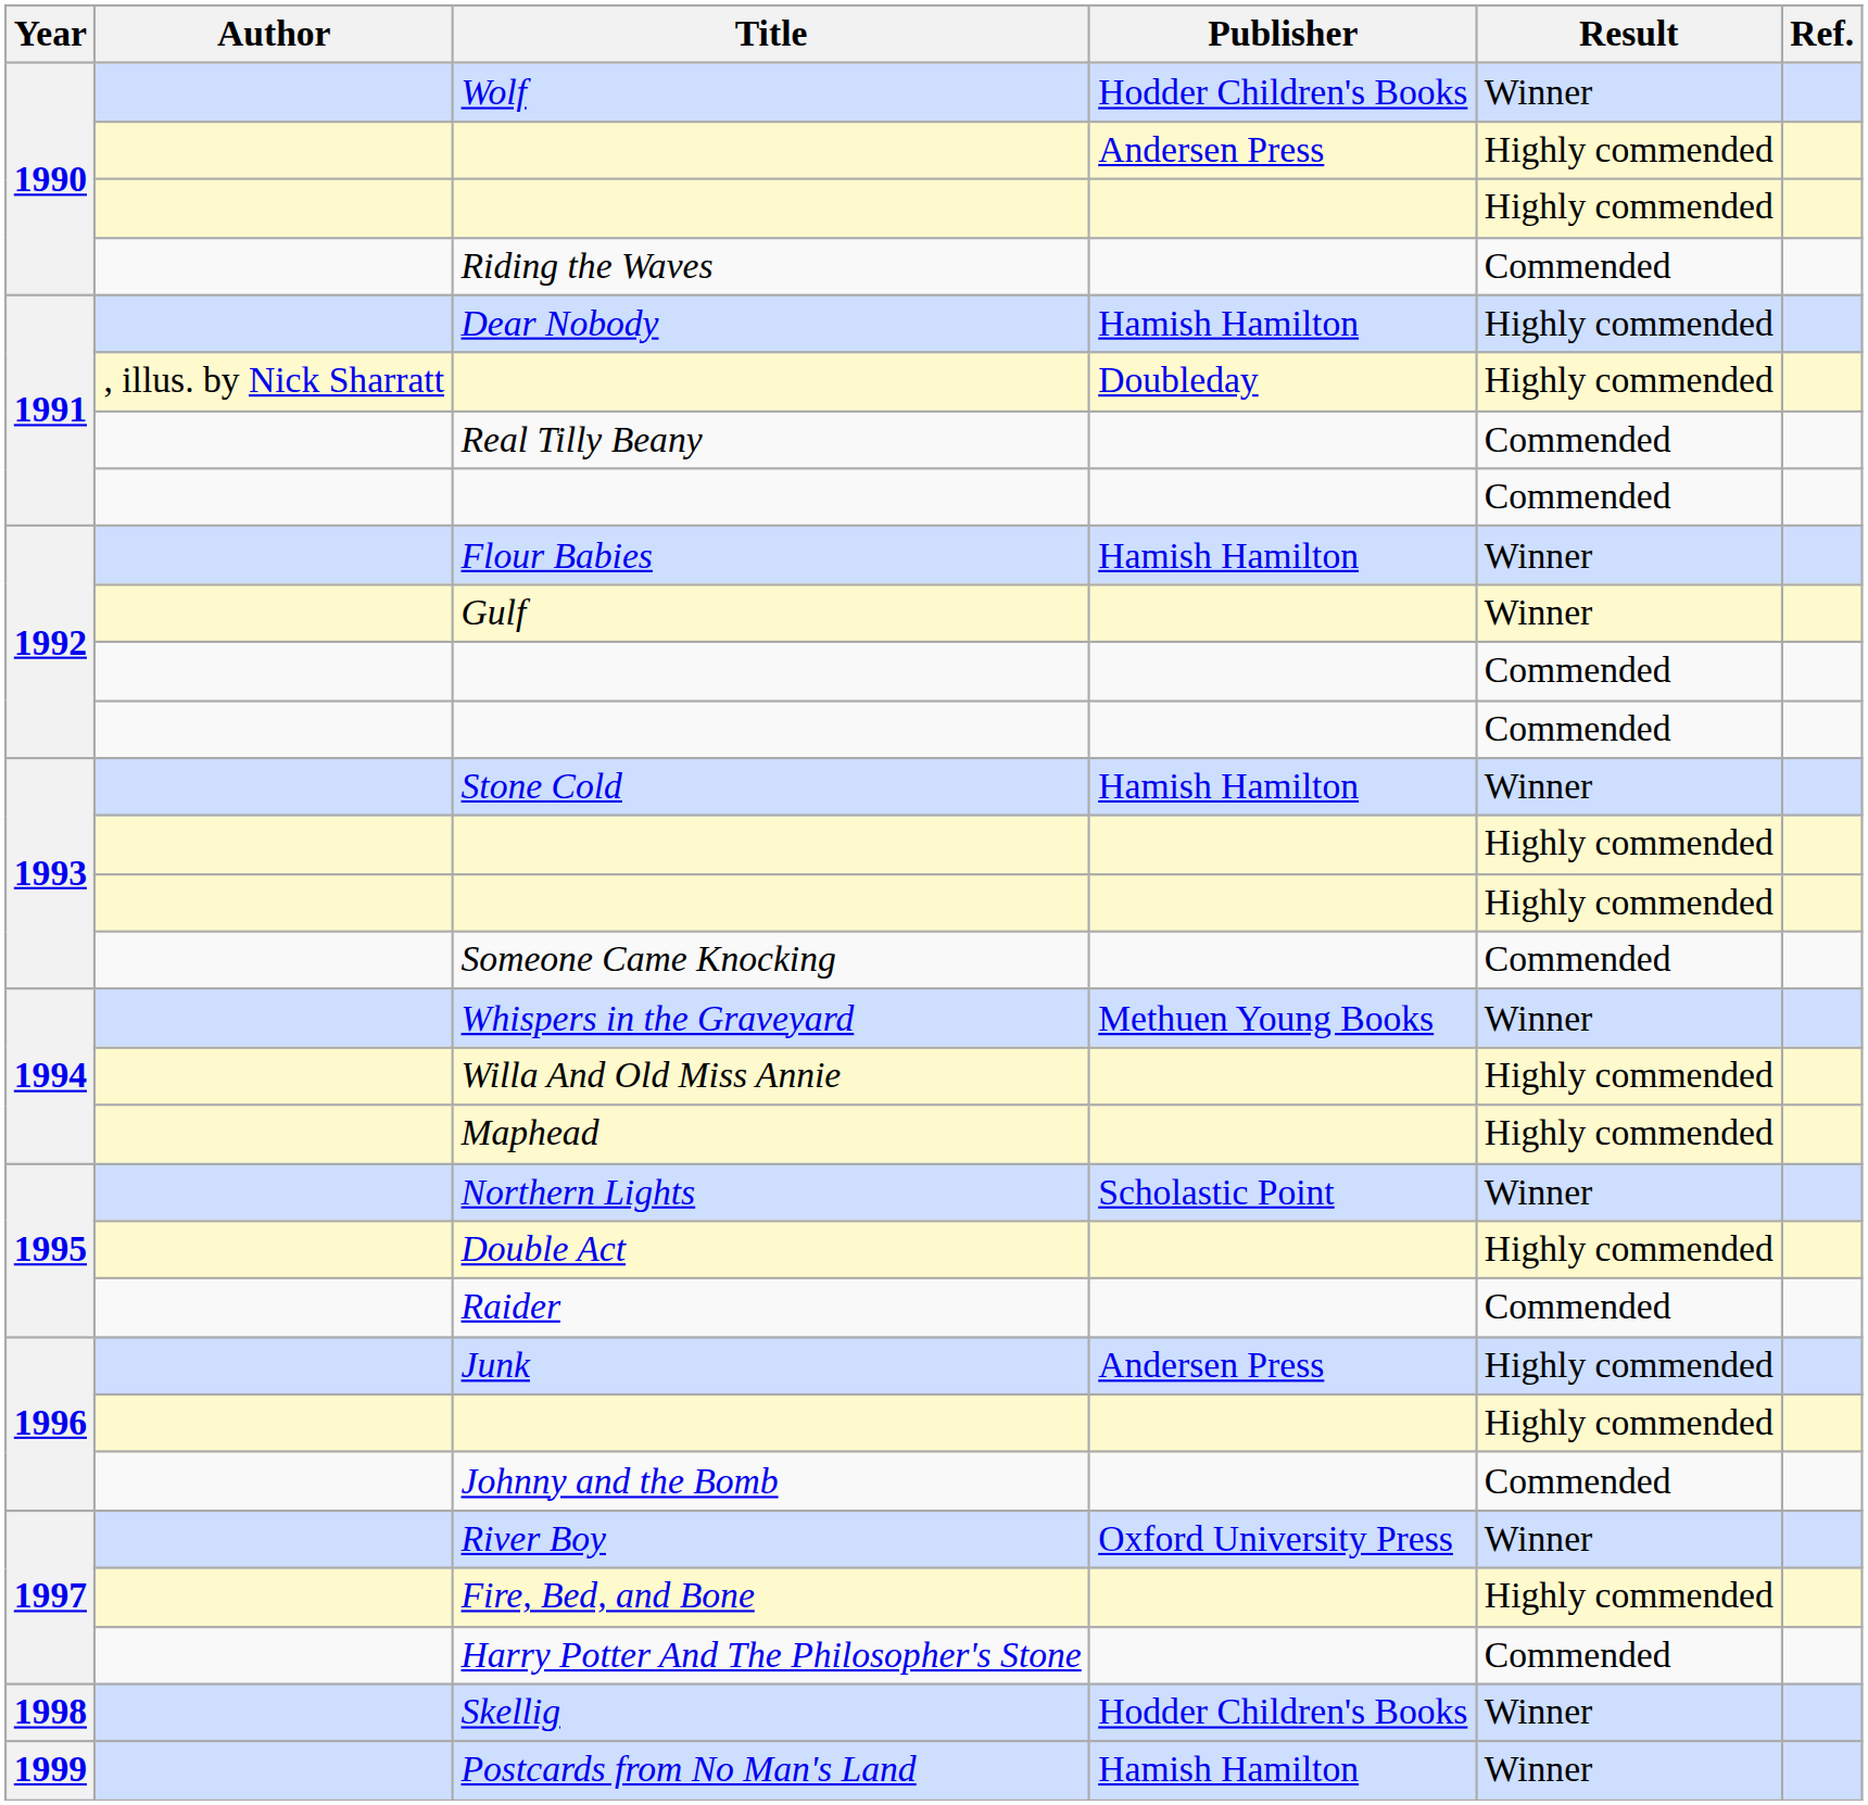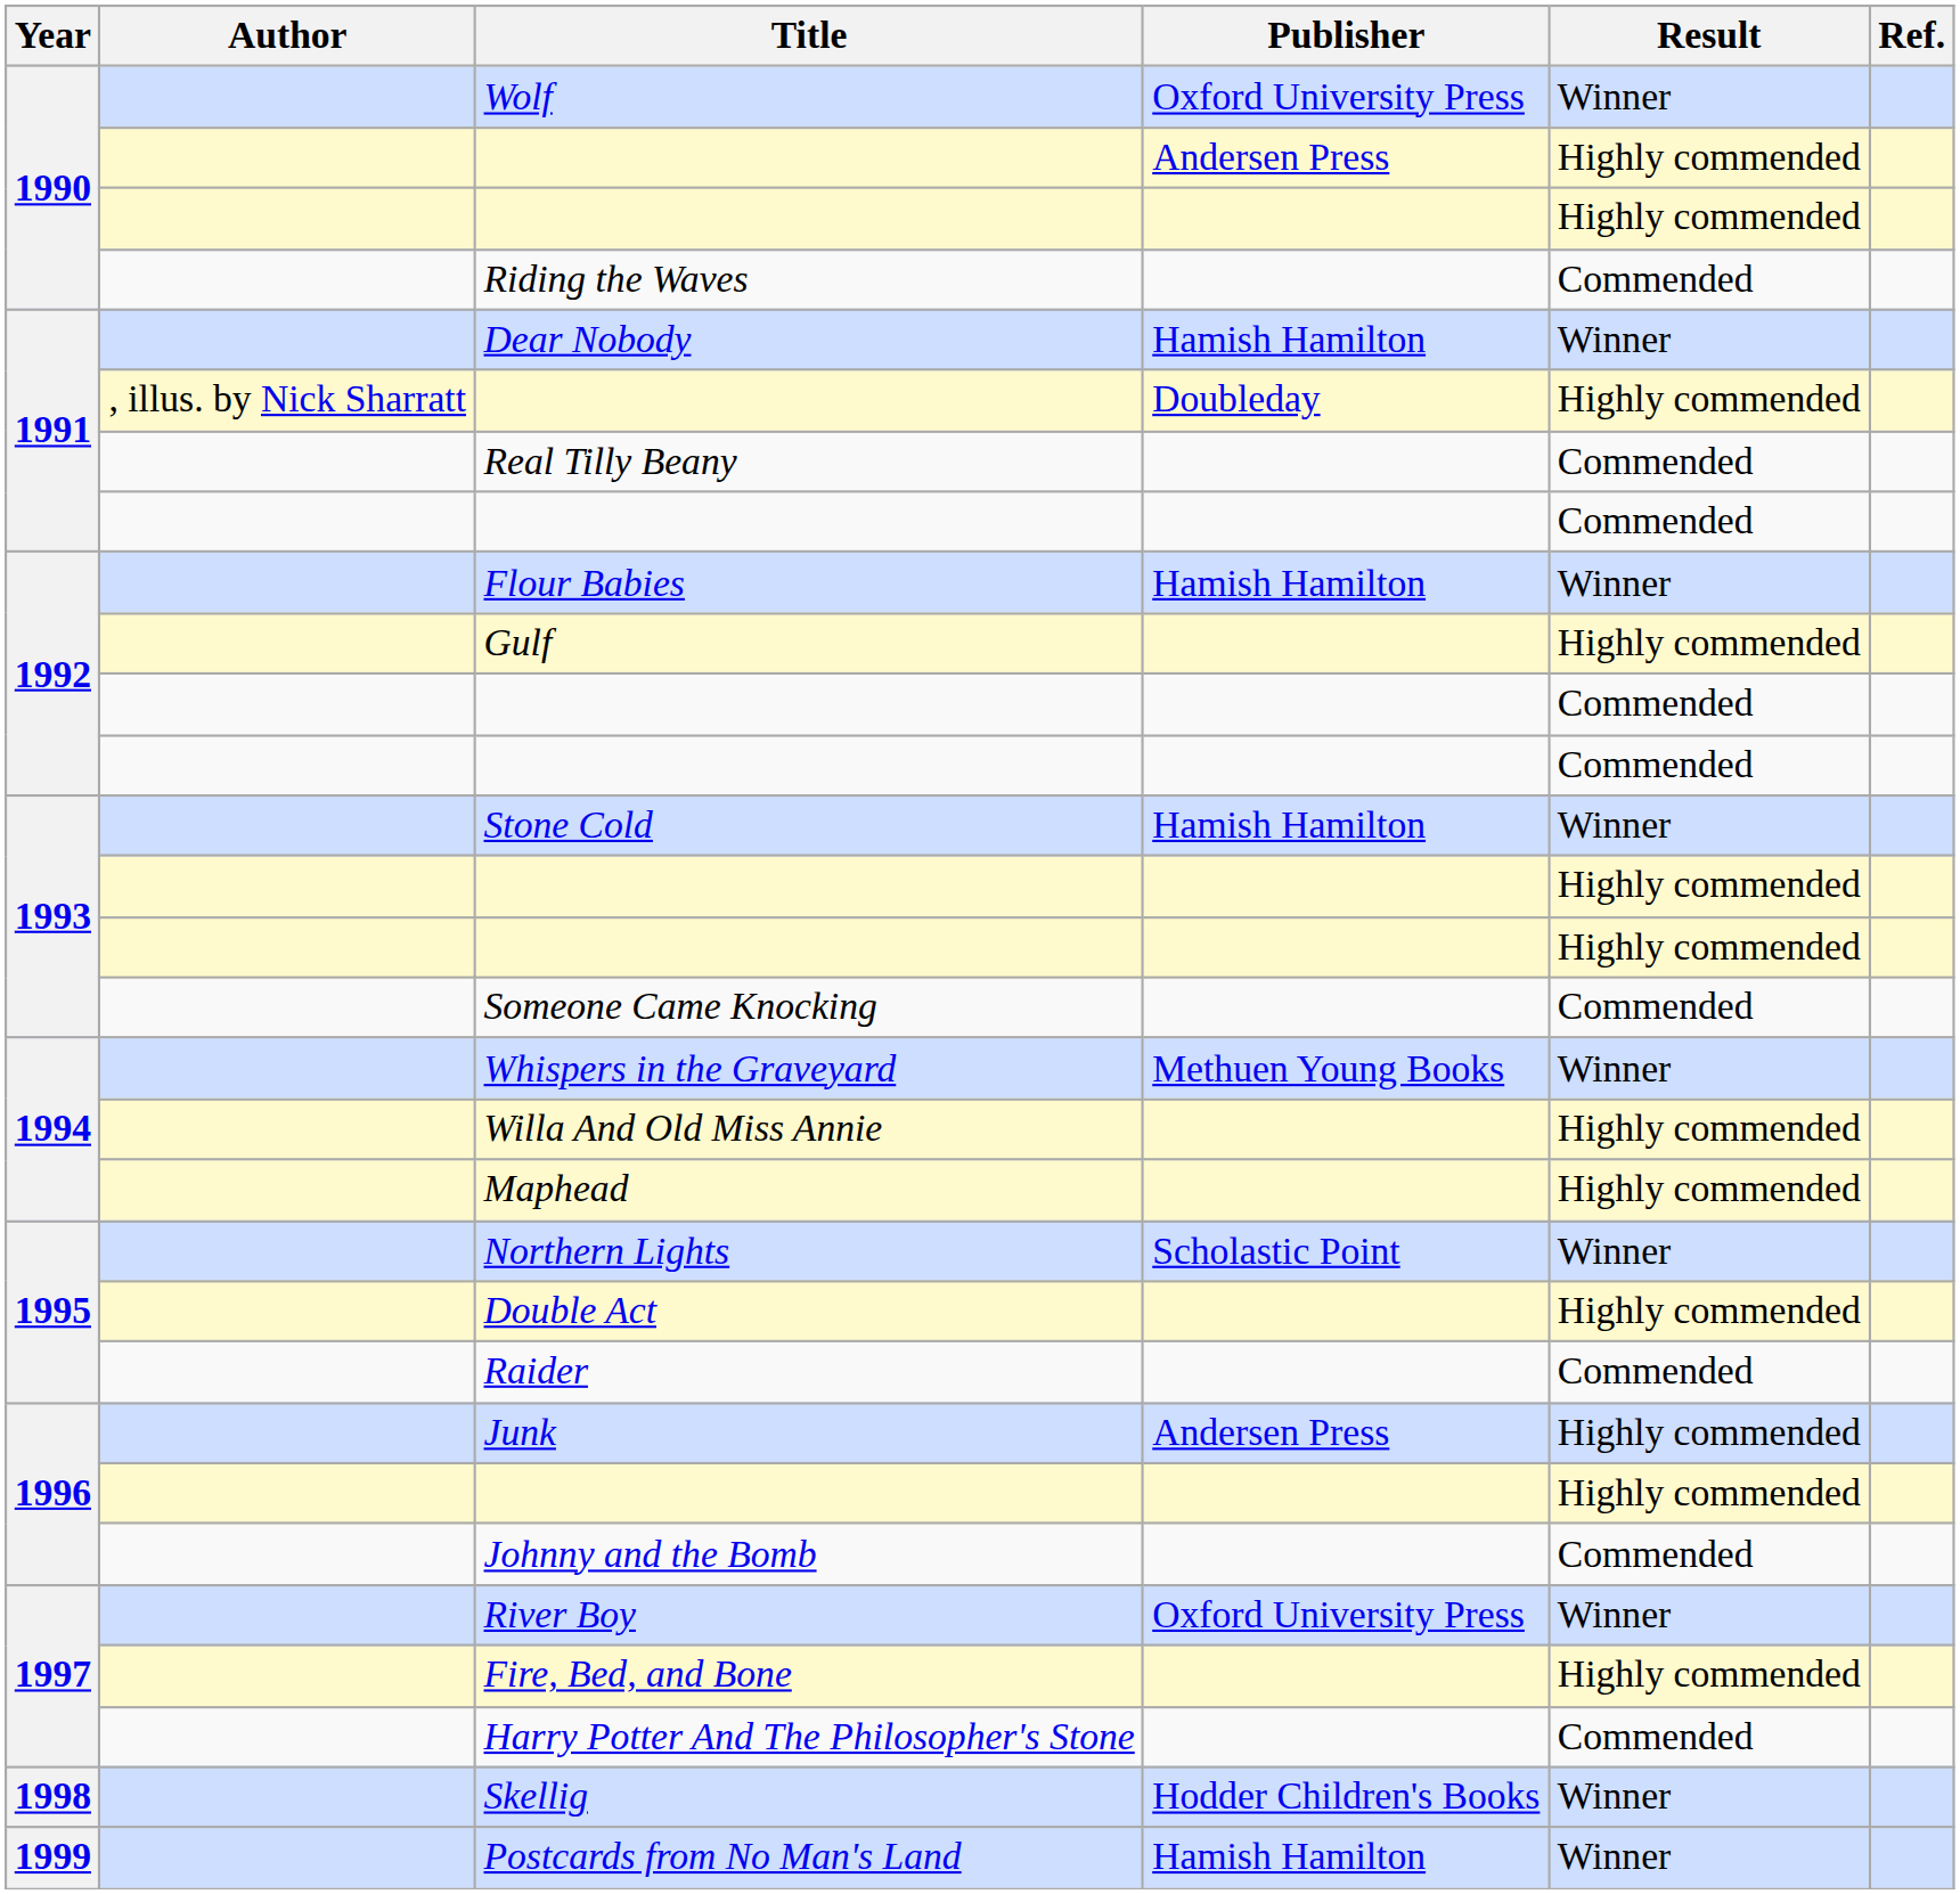 <table class="wikitable sortable mw-collapsible">
 <tr>
 <th>Year</th>
 <th>Author</th>
 <th>Title</th>
 <th>Publisher</th>
 <th>Result</th>
 <th>Ref.</th>
 </tr>
 <tr style="background:#cddeff">
 <th rowspan="4"><a href='#'>1990</a></th>
 <td></td>
 <td><em><a href='#'>Wolf</a></em></td>
-<td><a href='#'>Hodder Children's Books</a></td>
+<td><a href='#'>Oxford University Press</a></td>
 <td>Winner</td>
 <td></td>
 </tr>
 <tr style="background:LemonChiffon;" color:black>
 <td></td>
 <td><em></em></td>
 <td><a href='#'>Andersen Press</a></td>
 <td>Highly commended</td>
 <td></td>
 </tr>
 <tr style="background:LemonChiffon;" color:black>
 <td></td>
 <td><em></em></td>
 <td></td>
 <td>Highly commended</td>
 <td></td>
 </tr>
 <tr>
 <td></td>
 <td><em>Riding the Waves</em></td>
 <td></td>
 <td>Commended</td>
 <td></td>
 </tr>
 <tr style="background:#cddeff">
 <th rowspan="4"><a href='#'>1991</a></th>
 <td></td>
 <td><em><a href='#'>Dear Nobody</a></em></td>
 <td><a href='#'>Hamish Hamilton</a></td>
-<td>Highly commended</td>
+<td>Winner</td>
 <td></td>
 </tr>
 <tr style="background:LemonChiffon;" color:black>
 <td>, illus. by <a href='#'>Nick Sharratt</a></td>
 <td><em></em></td>
 <td><a href='#'>Doubleday</a></td>
 <td>Highly commended</td>
 <td></td>
 </tr>
 <tr>
 <td></td>
 <td><em>Real Tilly Beany</em></td>
 <td></td>
 <td>Commended</td>
 <td></td>
 </tr>
 <tr>
 <td></td>
 <td></td>
 <td></td>
 <td>Commended</td>
 <td></td>
 </tr>
 <tr style="background:#cddeff">
 <th rowspan="4"><a href='#'>1992</a></th>
 <td></td>
 <td><em><a href='#'>Flour Babies</a></em></td>
 <td><a href='#'>Hamish Hamilton</a></td>
 <td>Winner</td>
 <td></td>
 </tr>
 <tr style="background:LemonChiffon;" color:black>
 <td></td>
 <td><em>Gulf</em></td>
 <td></td>
-<td>Winner</td>
+<td>Highly commended</td>
 <td></td>
 </tr>
 <tr>
 <td></td>
 <td></td>
 <td></td>
 <td>Commended</td>
 <td></td>
 </tr>
 <tr>
 <td></td>
 <td></td>
 <td></td>
 <td>Commended</td>
 <td></td>
 </tr>
 <tr style="background:#cddeff">
 <th rowspan="4"><a href='#'>1993</a></th>
 <td></td>
 <td><em><a href='#'>Stone Cold</a></em></td>
 <td><a href='#'>Hamish Hamilton</a></td>
 <td>Winner</td>
 <td></td>
 </tr>
 <tr style="background:LemonChiffon;" color:black>
 <td></td>
 <td><em></em></td>
 <td></td>
 <td>Highly commended</td>
 <td></td>
 </tr>
 <tr style="background:LemonChiffon;" color:black>
 <td></td>
 <td><em></em></td>
 <td></td>
 <td>Highly commended</td>
 <td></td>
 </tr>
 <tr>
 <td></td>
 <td><em>Someone Came Knocking</em></td>
 <td></td>
 <td>Commended</td>
 <td></td>
 </tr>
 <tr style=background:#cddeff>
 <th rowspan="3"><a href='#'>1994</a></th>
 <td></td>
 <td><em><a href='#'>Whispers in the Graveyard</a></em></td>
 <td><a href='#'>Methuen Young Books</a></td>
 <td>Winner</td>
 <td></td>
 </tr>
 <tr style=background:LemonChiffon; color:black>
 <td></td>
 <td><em>Willa And Old Miss Annie</em></td>
 <td></td>
 <td>Highly commended</td>
 <td></td>
 </tr>
 <tr style=background:LemonChiffon; color:black>
 <td></td>
 <td><em>Maphead</em></td>
 <td></td>
 <td>Highly commended</td>
 <td></td>
 </tr>
 <tr style=background:#cddeff>
 <th rowspan="3"><a href='#'>1995</a></th>
 <td></td>
 <td><em><a href='#'>Northern Lights<strong></strong></a></em></td>
 <td><a href='#'>Scholastic Point</a></td>
 <td>Winner</td>
 <td></td>
 </tr>
 <tr style=background:LemonChiffon; color:black>
 <td></td>
 <td><em><a href='#'>Double Act</a></em></td>
 <td></td>
 <td>Highly commended</td>
 <td></td>
 </tr>
 <tr>
 <td></td>
 <td><em><a href='#'>Raider</a></em></td>
 <td></td>
 <td>Commended</td>
 <td></td>
 </tr>
 <tr style=background:#cddeff>
 <th rowspan="3"><a href='#'>1996</a></th>
 <td></td>
 <td><em><a href='#'>Junk<strong></strong></a></em></td>
 <td><a href='#'>Andersen Press</a></td>
 <td>Highly commended</td>
 <td></td>
 </tr>
 <tr style=background:LemonChiffon; color:black>
 <td></td>
 <td></td>
 <td></td>
 <td>Highly commended</td>
 <td></td>
 </tr>
 <tr>
 <td></td>
 <td><em><a href='#'>Johnny and the Bomb</a></em></td>
 <td></td>
 <td>Commended</td>
 <td></td>
 </tr>
 <tr style=background:#cddeff>
 <th rowspan="3"><a href='#'>1997</a></th>
 <td></td>
 <td><em><a href='#'>River Boy</a></em></td>
 <td><a href='#'>Oxford University Press</a></td>
 <td>Winner</td>
 <td></td>
 </tr>
 <tr style=background:LemonChiffon; color:black>
 <td></td>
 <td><em><a href='#'>Fire, Bed, and Bone</a></em></td>
 <td></td>
 <td>Highly commended</td>
 <td></td>
 </tr>
 <tr>
 <td></td>
 <td><em><a href='#'>Harry Potter And The Philosopher's Stone</a></em></td>
 <td></td>
 <td>Commended</td>
 <td></td>
 </tr>
 <tr style=background:#cddeff>
 <th><a href='#'>1998</a></th>
 <td></td>
 <td><em><a href='#'>Skellig<strong></strong></a></em></td>
 <td><a href='#'>Hodder Children's Books</a></td>
 <td>Winner</td>
 <td></td>
 </tr>
 <tr style=background:#cddeff>
 <th><a href='#'>1999</a></th>
 <td></td>
 <td><em><a href='#'>Postcards from No Man's Land</a></em></td>
 <td><a href='#'>Hamish Hamilton</a></td>
 <td>Winner</td>
 <td></td>
 </tr>
 </table>
